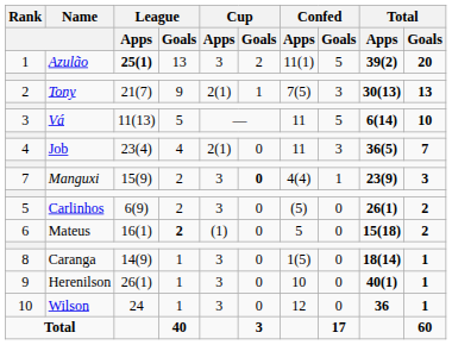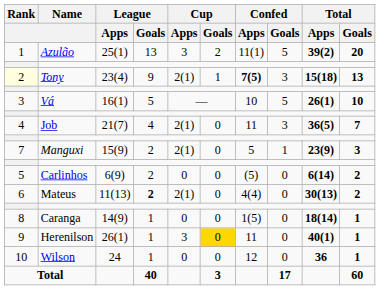 <table class="wikitable" style="text-align:center">
 <tr>
 <th>Rank</th>
 <th>Name</th>
 <th colspan=2>League</th>
 <th colspan=2>Cup</th>
 <th colspan=2>Confed</th>
 <th colspan=2>Total</th>
 </tr>
 <tr>
 <th colspan=2></th>
 <th>Apps</th>
 <th>Goals</th>
 <th>Apps</th>
 <th>Goals</th>
 <th>Apps</th>
 <th>Goals</th>
 <th>Apps</th>
 <th>Goals</th>
 </tr>
 <tr>
 <td>1</td>
 <td align="left"> <em><a href='#'>Azulão</a></em></td>
-<td><strong>25(1)</strong></td>
+<td>25(1)</td>
 <td>13</td>
 <td>3</td>
 <td>2</td>
 <td>11(1)</td>
 <td>5</td>
 <td><strong>39(2)</strong></td>
 <td><strong>20</strong></td>
 </tr>
 <tr>
 <th></th>
 </tr>
 <tr>
-<td>2</td>
+<td style="background: lightyellow;">2</td>
 <td align="left"> <em><a href='#'>Tony</a></em></td>
-<td>21(7)</td>
+<td>23(4)</td>
 <td>9</td>
 <td>2(1)</td>
 <td>1</td>
-<td>7(5)</td>
+<td><strong>7(5)</strong></td>
 <td>3</td>
-<td><strong>30(13)</strong></td>
+<td><strong>15(18)</strong></td>
 <td><strong>13</strong></td>
 </tr>
 <tr>
 <th></th>
 </tr>
 <tr>
 <td>3</td>
 <td align="left"> <em><a href='#'>Vá</a></em></td>
-<td>11(13)</td>
+<td>16(1)</td>
 <td>5</td>
 <td colspan=2>—</td>
-<td>11</td>
+<td>10</td>
 <td>5</td>
-<td><strong>6(14)</strong></td>
+<td><strong>26(1)</strong></td>
 <td><strong>10</strong></td>
 </tr>
 <tr>
 <th></th>
 </tr>
 <tr>
 <td>4</td>
 <td align="left"> <a href='#'>Job</a></td>
-<td>23(4)</td>
+<td>21(7)</td>
 <td>4</td>
 <td>2(1)</td>
 <td>0</td>
 <td>11</td>
 <td>3</td>
 <td><strong>36(5)</strong></td>
 <td><strong>7</strong></td>
 </tr>
 <tr>
 <th></th>
 </tr>
 <tr>
 <td>7</td>
 <td align="left"> <em>Manguxi</em></td>
 <td>15(9)</td>
 <td>2</td>
-<td>3</td>
-<td><strong>0</strong></td>
-<td>4(4)</td>
+<td>2(1)</td>
+<td>0</td>
+<td>5</td>
 <td>1</td>
 <td><strong>23(9)</strong></td>
 <td><strong>3</strong></td>
 </tr>
 <tr>
 <th></th>
 </tr>
 <tr>
 <td>5</td>
 <td align="left"> <a href='#'>Carlinhos</a></td>
 <td>6(9)</td>
 <td>2</td>
-<td>3</td>
+<td>0</td>
 <td>0</td>
 <td>(5)</td>
 <td>0</td>
-<td><strong>26(1)</strong></td>
+<td><strong>6(14)</strong></td>
 <td><strong>2</strong></td>
 </tr>
 <tr>
 <td>6</td>
 <td align="left"> Mateus</td>
-<td>16(1)</td>
+<td>11(13)</td>
 <td><strong>2</strong></td>
-<td>(1)</td>
+<td>2(1)</td>
 <td>0</td>
-<td>5</td>
+<td>4(4)</td>
 <td>0</td>
-<td><strong>15(18)</strong></td>
+<td><strong>30(13)</strong></td>
 <td><strong>2</strong></td>
 </tr>
 <tr>
 <th></th>
 </tr>
 <tr>
 <td>8</td>
 <td align="left"> Caranga</td>
 <td>14(9)</td>
 <td>1</td>
-<td>3</td>
+<td>0</td>
 <td>0</td>
 <td>1(5)</td>
 <td>0</td>
 <td><strong>18(14)</strong></td>
 <td><strong>1</strong></td>
 </tr>
 <tr>
 <td>9</td>
 <td align="left"> Herenilson</td>
 <td>26(1)</td>
 <td>1</td>
 <td>3</td>
-<td>0</td>
-<td>10</td>
+<td style="background: gold;">0</td>
+<td>11</td>
 <td>0</td>
 <td><strong>40(1)</strong></td>
 <td><strong>1</strong></td>
 </tr>
 <tr>
 <td>10</td>
 <td align="left"> <a href='#'>Wilson</a></td>
 <td>24</td>
 <td>1</td>
-<td>3</td>
+<td>0</td>
 <td>0</td>
 <td>12</td>
 <td>0</td>
 <td><strong>36</strong></td>
 <td><strong>1</strong></td>
 </tr>
 <tr>
 <td colspan=2><strong>Total</strong></td>
 <td></td>
 <td><strong>40</strong></td>
 <td></td>
 <td><strong>3</strong></td>
 <td></td>
 <td><strong>17</strong></td>
 <td></td>
 <td><strong>60</strong></td>
 </tr>
 </table>
